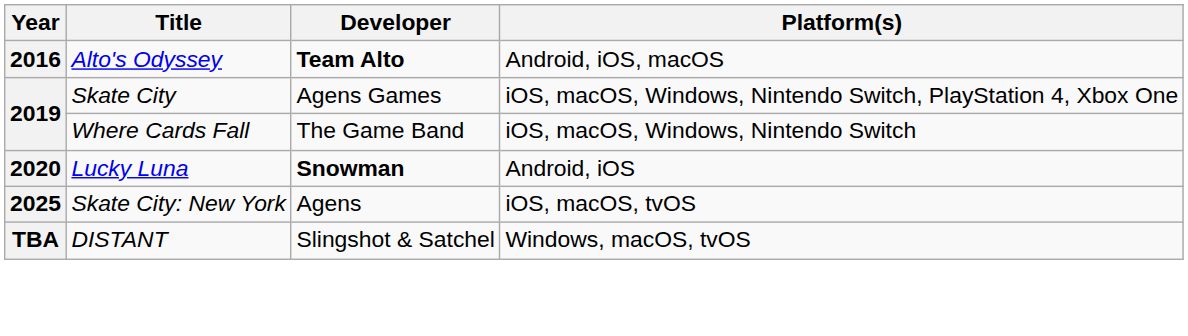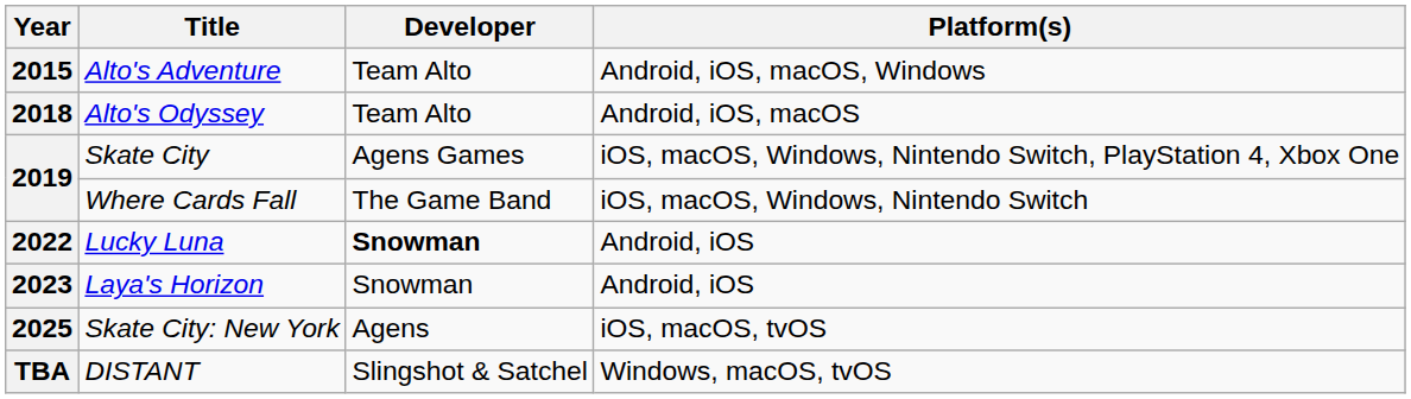 <table class="wikitable sortable plainrowheaders">
 <tr>
 <th scope="col">Year</th>
 <th scope="col">Title</th>
 <th scope="col">Developer</th>
 <th scope="col">Platform(s)</th>
 </tr>
 <tr>
-<th scope="row">2016</th>
+<th scope="row">2015</th>
+<td><em><a href='#'>Alto's Adventure</a></em></td>
+<td>Team Alto</td>
+<td>Android, iOS, macOS, Windows</td>
+</tr>
+<tr>
+<th scope="row">2018</th>
 <td><em><a href='#'>Alto's Odyssey</a></em></td>
-<td><strong>Team Alto</strong></td>
+<td>Team Alto</td>
 <td>Android, iOS, macOS</td>
 </tr>
 <tr>
 <th scope="row" rowspan="2">2019</th>
 <td><em>Skate City</em></td>
 <td>Agens Games</td>
 <td>iOS, macOS, Windows, Nintendo Switch, PlayStation 4, Xbox One</td>
 </tr>
 <tr>
 <td><em>Where Cards Fall</em></td>
 <td>The Game Band</td>
 <td>iOS, macOS, Windows, Nintendo Switch</td>
 </tr>
 <tr>
-<th scope="row">2020</th>
+<th scope="row">2022</th>
 <td><em><a href='#'>Lucky Luna</a></em></td>
 <td><strong>Snowman</strong></td>
+<td>Android, iOS</td>
+</tr>
+<tr>
+<th scope="row">2023</th>
+<td><em><a href='#'>Laya's Horizon</a></em></td>
+<td>Snowman</td>
 <td>Android, iOS</td>
 </tr>
 <tr>
 <th scope="row">2025</th>
 <td><em>Skate City: New York</em></td>
 <td>Agens</td>
 <td>iOS, macOS, tvOS</td>
 </tr>
 <tr>
 <th scope="row">TBA</th>
 <td><em>DISTANT</em></td>
 <td>Slingshot & Satchel</td>
 <td>Windows, macOS, tvOS</td>
 </tr>
 </table>
